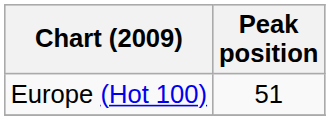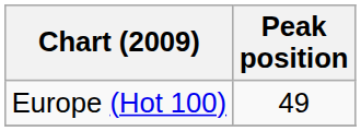 <table class="wikitable sortable">
 <tr>
 <th>Chart (2009)</th>
 <th>Peak<br>position</th>
 </tr>
 <tr>
 <td>Europe <a href='#'>(Hot 100)</a></td>
-<td align="center">51</td>
+<td align="center">49</td>
 </tr>
 <tr>
 </tr>
 <tr>
 </tr>
 <tr>
 </tr>
 </table>
